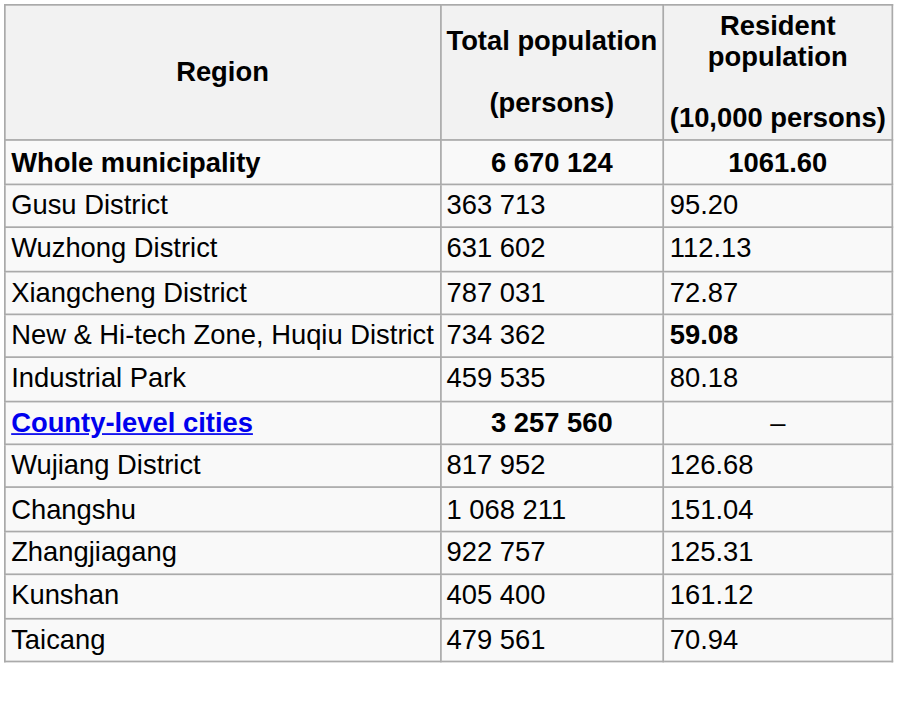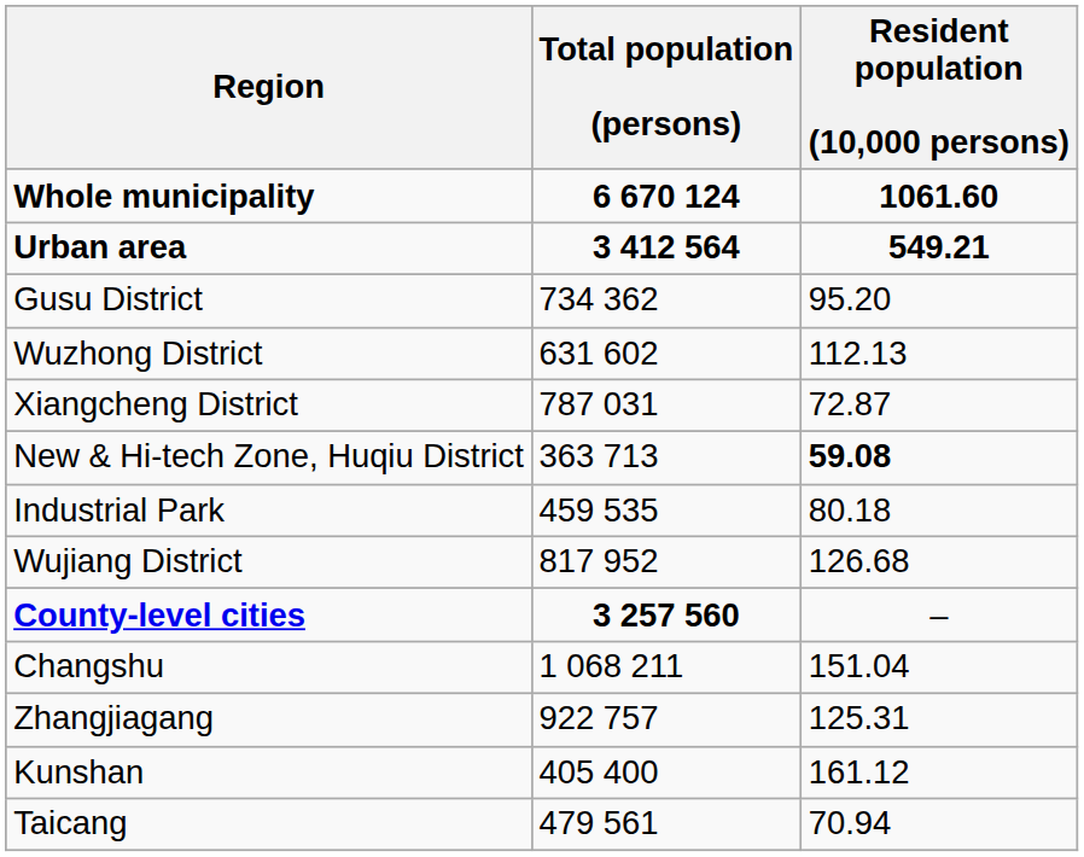 <table class="wikitable">
 <tr>
 <th>Region</th>
 <th>Total population<br><br>(persons)</th>
 <th>Resident<br>population<br><br>(10,000 persons)</th>
 </tr>
 <tr>
 <td><strong>Whole municipality</strong></td>
 <td align=center><strong>6 670 124</strong></td>
 <td align=center><strong>1061.60</strong></td>
 </tr>
 <tr>
+<td><strong>Urban area</strong></td>
+<td align=center><strong>3 412 564</strong></td>
+<td align=center><strong>549.21</strong></td>
+</tr>
+<tr>
 <td>Gusu District</td>
-<td>363 713</td>
+<td>734 362</td>
 <td>95.20</td>
 </tr>
 <tr>
 <td>Wuzhong District</td>
 <td>631 602</td>
 <td>112.13</td>
 </tr>
 <tr>
 <td>Xiangcheng District</td>
 <td>787 031</td>
 <td>72.87</td>
 </tr>
 <tr>
 <td>New & Hi-tech Zone, Huqiu District</td>
-<td>734 362</td>
+<td>363 713</td>
 <td><strong>59.08</strong></td>
 </tr>
 <tr>
 <td>Industrial Park</td>
 <td>459 535</td>
 <td>80.18</td>
 </tr>
 <tr>
+<td>Wujiang District</td>
+<td>817 952</td>
+<td>126.68</td>
+</tr>
+<tr>
 <td><strong><a href='#'>County-level cities</a></strong></td>
 <td align=center><strong>3 257 560</strong></td>
 <td align=center>–</td>
-</tr>
-<tr>
-<td>Wujiang District</td>
-<td>817 952</td>
-<td>126.68</td>
 </tr>
 <tr>
 <td>Changshu</td>
 <td>1 068 211</td>
 <td>151.04</td>
 </tr>
 <tr>
 <td>Zhangjiagang</td>
 <td>922 757</td>
 <td>125.31</td>
 </tr>
 <tr>
 <td>Kunshan</td>
 <td>405 400</td>
 <td>161.12</td>
 </tr>
 <tr>
 <td>Taicang</td>
 <td>479 561</td>
 <td>70.94</td>
 </tr>
 </table>
